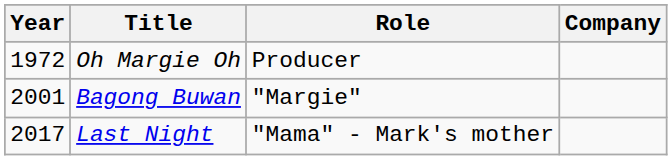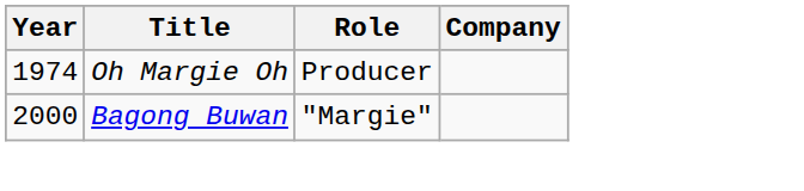 <table class="wikitable sortable">
 <tr>
 <th>Year</th>
 <th>Title</th>
 <th>Role</th>
 <th>Company</th>
 </tr>
 <tr>
-<td>1972</td>
+<td>1974</td>
 <td><em>Oh Margie Oh</em></td>
 <td>Producer</td>
 <td></td>
 </tr>
 <tr>
-<td>2001</td>
+<td>2000</td>
 <td><em><a href='#'>Bagong Buwan</a></em></td>
 <td>"Margie"</td>
 <td></td>
 </tr>
-<tr>
-<td>2017</td>
-<td><em><a href='#'>Last Night</a></em></td>
-<td>"Mama" - Mark's mother</td>
-<td></td>
-</tr>
 </table>
